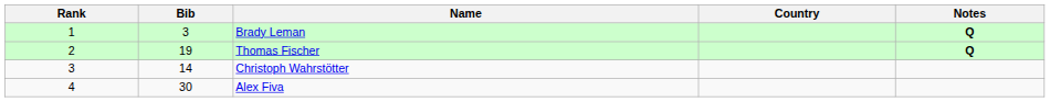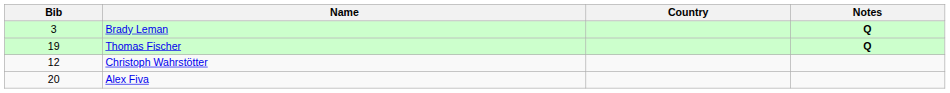 <table class="wikitable" style="text-align:center;" width=90%>
 <tr>
-<th>Rank</th>
 <th>Bib</th>
 <th>Name</th>
 <th>Country</th>
 <th>Notes</th>
 </tr>
 <tr bgcolor=ccffcc>
-<td>1</td>
 <td>3</td>
 <td align=left><a href='#'>Brady Leman</a></td>
 <td align=left></td>
 <td><strong>Q</strong></td>
 </tr>
 <tr bgcolor=ccffcc>
-<td>2</td>
 <td>19</td>
 <td align=left><a href='#'>Thomas Fischer</a></td>
 <td align=left></td>
 <td><strong>Q</strong></td>
 </tr>
 <tr>
-<td>3</td>
-<td>14</td>
+<td>12</td>
 <td align=left><a href='#'>Christoph Wahrstötter</a></td>
 <td align=left></td>
 <td></td>
 </tr>
 <tr>
-<td>4</td>
-<td>30</td>
+<td>20</td>
 <td align=left><a href='#'>Alex Fiva</a></td>
 <td align=left></td>
 <td></td>
 </tr>
 </table>
